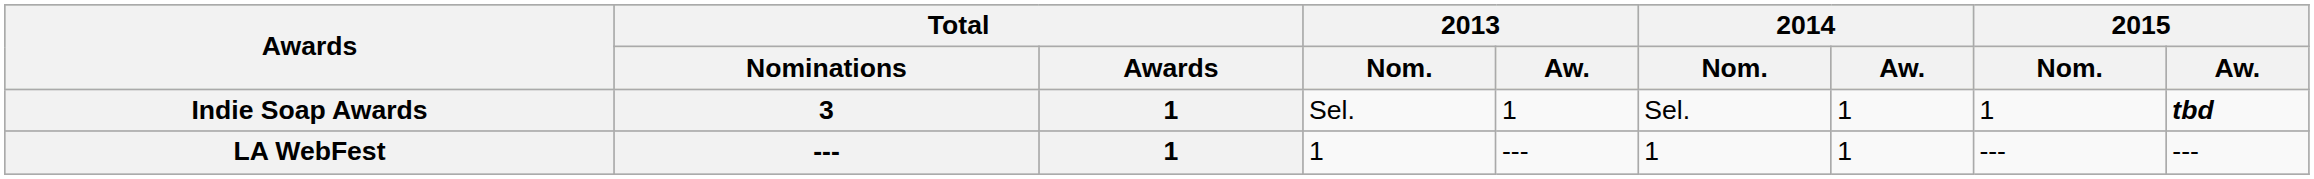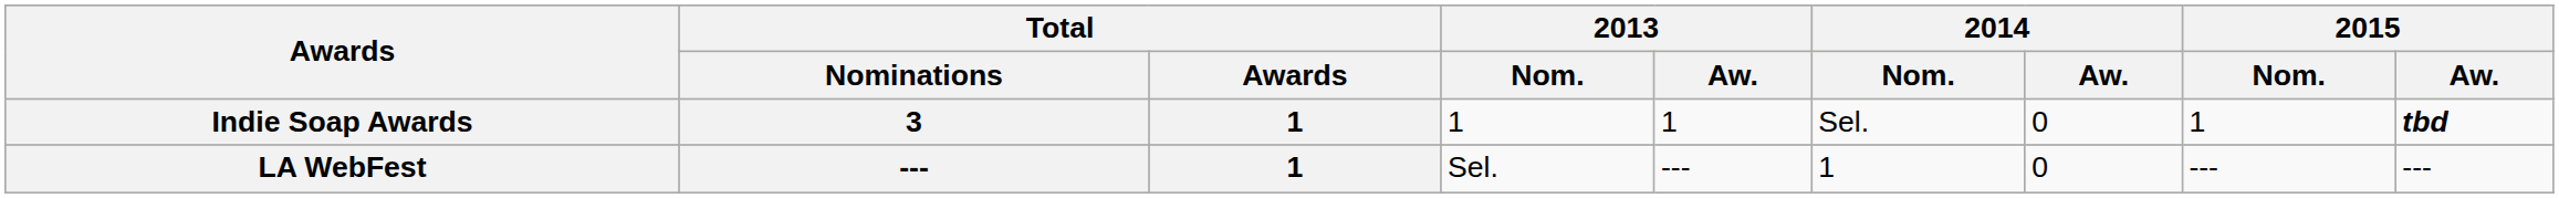 <table class="wikitable" width=70%>
 <tr bgcolor=#cceecc>
 <th rowspan=2>Awards</th>
 <th colspan=2>Total</th>
 <th colspan=2>2013</th>
 <th colspan=2>2014</th>
 <th colspan=2>2015</th>
 </tr>
 <tr bgcolor=#eeeecc>
 <th>Nominations</th>
 <th>Awards</th>
 <th>Nom.</th>
 <th>Aw.</th>
 <th>Nom.</th>
 <th>Aw.</th>
 <th>Nom.</th>
 <th>Aw.</th>
 </tr>
 <tr>
 <th>Indie Soap Awards</th>
 <th>3</th>
 <th>1</th>
-<td>Sel.</td>
+<td>1</td>
 <td>1</td>
 <td>Sel.</td>
-<td>1</td>
+<td>0</td>
 <td>1</td>
 <td><strong><em>tbd</em></strong></td>
 </tr>
 <tr>
 <th>LA WebFest</th>
 <th>---</th>
 <th>1</th>
-<td>1</td>
+<td>Sel.</td>
 <td>---</td>
 <td>1</td>
-<td>1</td>
+<td>0</td>
 <td>---</td>
 <td>---</td>
 </tr>
 </table>
